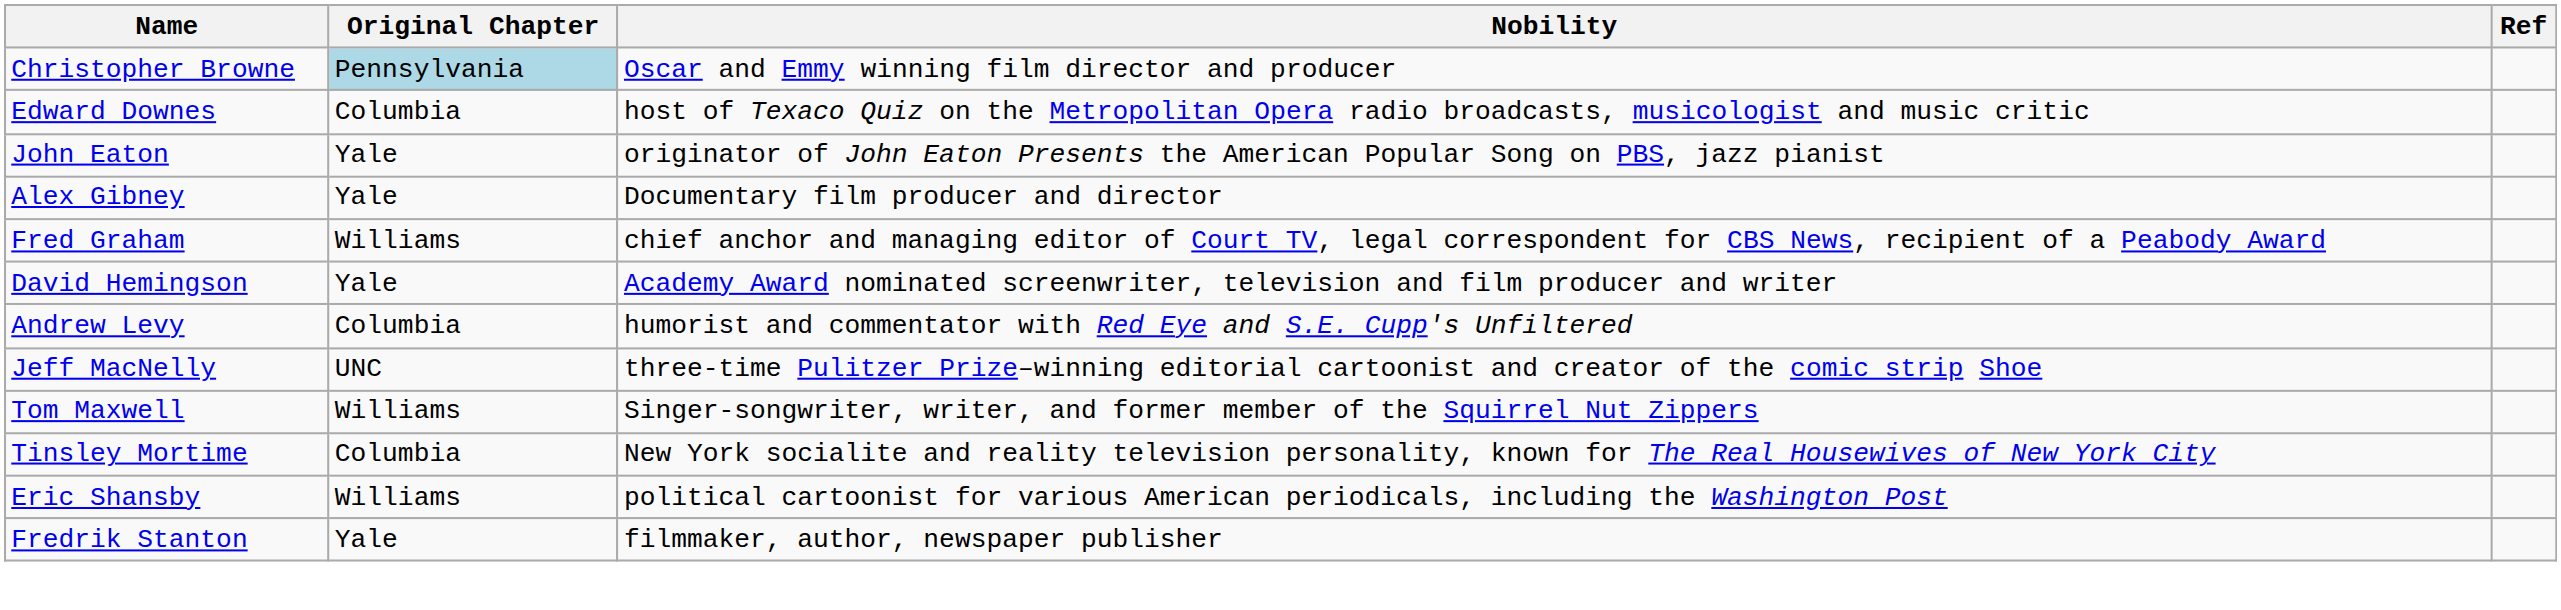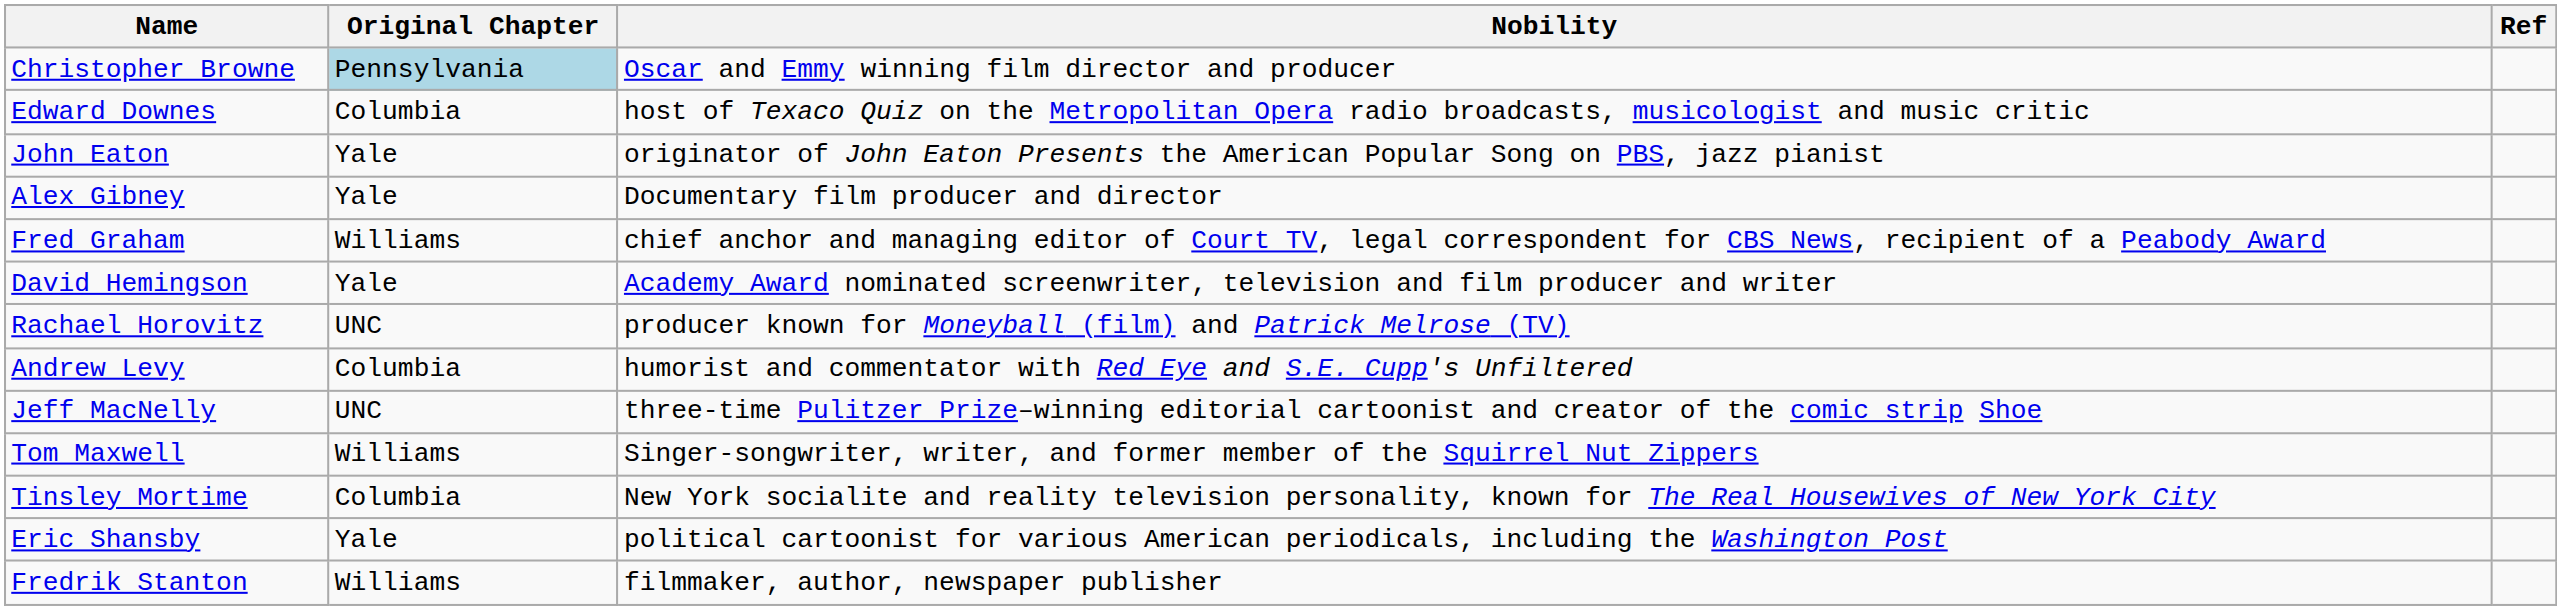 <table class="sortable wikitable" style="width:100%;">
 <tr>
 <th>Name</th>
 <th>Original Chapter</th>
 <th>Nobility</th>
 <th>Ref</th>
 </tr>
 <tr>
 <td><a href='#'>Christopher Browne</a></td>
 <td style="background: lightblue;">Pennsylvania</td>
 <td><a href='#'>Oscar</a> and <a href='#'>Emmy</a> winning film director and producer</td>
 <td></td>
 </tr>
 <tr>
 <td><a href='#'>Edward Downes</a></td>
 <td>Columbia</td>
 <td>host of <em>Texaco Quiz</em> on the <a href='#'>Metropolitan Opera</a> radio broadcasts, <a href='#'>musicologist</a> and music critic</td>
 <td></td>
 </tr>
 <tr>
 <td><a href='#'>John Eaton</a></td>
 <td>Yale</td>
 <td>originator of <em>John Eaton Presents</em> the American Popular Song on <a href='#'>PBS</a>, jazz pianist</td>
 <td></td>
 </tr>
 <tr>
 <td><a href='#'>Alex Gibney</a></td>
 <td>Yale</td>
 <td>Documentary film producer and director</td>
 <td></td>
 </tr>
 <tr>
 <td><a href='#'>Fred Graham</a></td>
 <td>Williams</td>
 <td>chief anchor and managing editor of <a href='#'>Court TV</a>, legal correspondent for <a href='#'>CBS News</a>, recipient of a <a href='#'>Peabody Award</a></td>
 <td></td>
 </tr>
 <tr>
 <td><a href='#'>David Hemingson</a></td>
 <td>Yale</td>
 <td><a href='#'>Academy Award</a> nominated screenwriter, television and film producer and writer</td>
 <td></td>
 </tr>
 <tr>
+<td><a href='#'>Rachael Horovitz</a></td>
+<td>UNC</td>
+<td>producer known for <a href='#'><em>Moneyball</em> (film)</a> and <a href='#'><em>Patrick Melrose</em> (TV)</a></td>
+<td></td>
+</tr>
+<tr>
 <td><a href='#'>Andrew Levy</a></td>
 <td>Columbia</td>
 <td>humorist and commentator with <em><a href='#'>Red Eye</a> and <a href='#'>S.E. Cupp</a>'s Unfiltered</em></td>
 <td></td>
 </tr>
 <tr>
 <td><a href='#'>Jeff MacNelly</a></td>
 <td>UNC</td>
 <td>three-time <a href='#'>Pulitzer Prize</a>–winning editorial cartoonist and creator of the <a href='#'>comic strip</a> <a href='#'>Shoe</a></td>
 <td></td>
 </tr>
 <tr>
 <td><a href='#'>Tom Maxwell</a></td>
 <td>Williams</td>
 <td>Singer-songwriter, writer, and former member of the <a href='#'>Squirrel Nut Zippers</a></td>
 <td></td>
 </tr>
 <tr>
 <td><a href='#'>Tinsley Mortime</a></td>
 <td>Columbia</td>
 <td>New York socialite and reality television personality, known for <em><a href='#'>The Real Housewives of New York City</a></em></td>
 <td></td>
 </tr>
 <tr>
 <td><a href='#'>Eric Shansby</a></td>
-<td>Williams</td>
+<td>Yale</td>
 <td>political cartoonist for various American periodicals, including the <em><a href='#'>Washington Post</a></em></td>
 <td></td>
 </tr>
 <tr>
 <td><a href='#'>Fredrik Stanton</a></td>
-<td>Yale</td>
+<td>Williams</td>
 <td>filmmaker, author, newspaper publisher</td>
 <td></td>
 </tr>
 </table>
